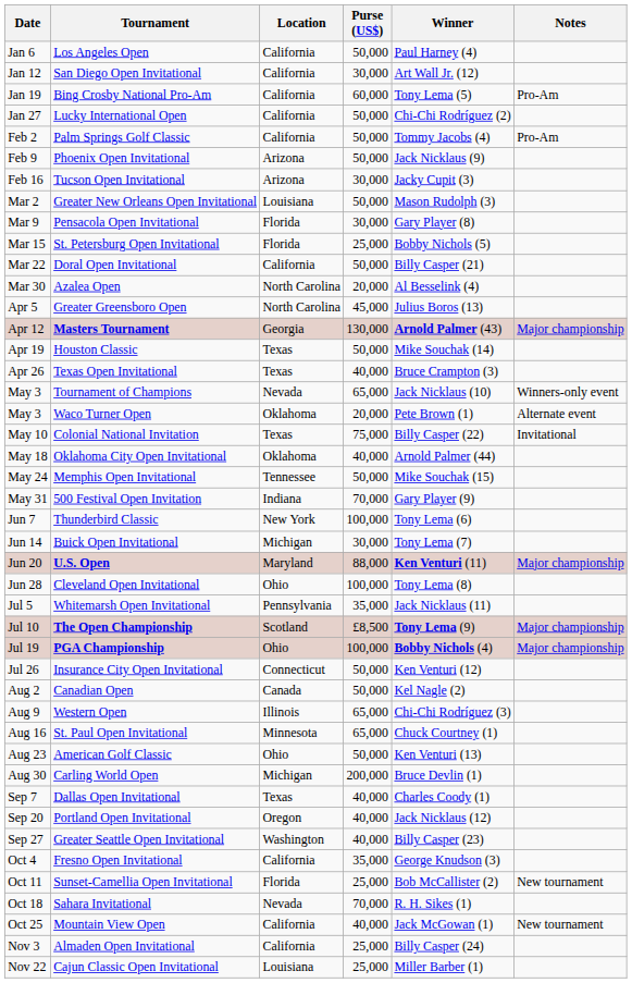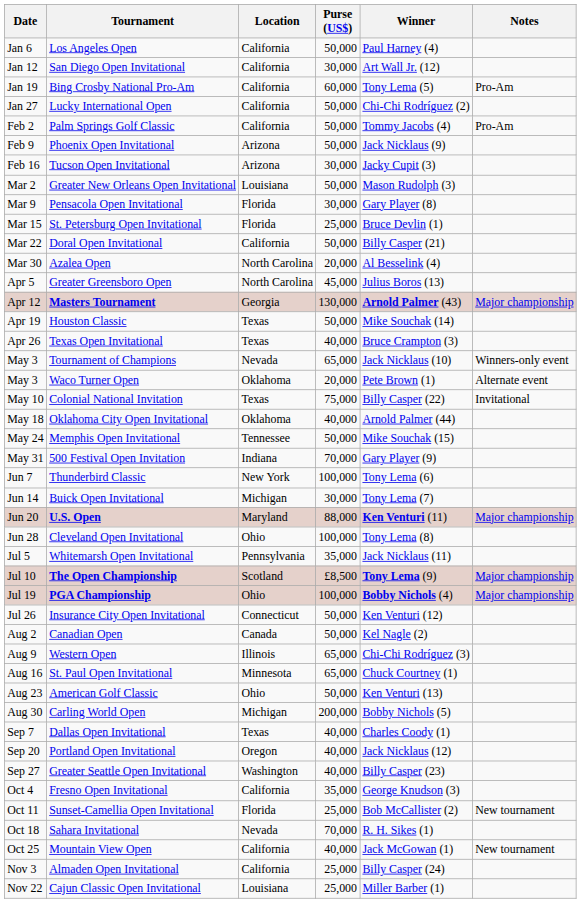 <table class="wikitable" style="font-size:95%">
 <tr>
 <th>Date</th>
 <th>Tournament</th>
 <th>Location</th>
 <th>Purse<br>(<a href='#'>US$</a>)</th>
 <th>Winner</th>
 <th>Notes</th>
 </tr>
 <tr>
 <td>Jan 6</td>
 <td><a href='#'>Los Angeles Open</a></td>
 <td>California</td>
 <td align="right">50,000</td>
 <td> <a href='#'>Paul Harney</a> (4)</td>
 <td></td>
 </tr>
 <tr>
 <td>Jan 12</td>
 <td><a href='#'>San Diego Open Invitational</a></td>
 <td>California</td>
 <td align="right">30,000</td>
 <td> <a href='#'>Art Wall Jr.</a> (12)</td>
 <td></td>
 </tr>
 <tr>
 <td>Jan 19</td>
 <td><a href='#'>Bing Crosby National Pro-Am</a></td>
 <td>California</td>
 <td align="right">60,000</td>
 <td> <a href='#'>Tony Lema</a> (5)</td>
 <td>Pro-Am</td>
 </tr>
 <tr>
 <td>Jan 27</td>
 <td><a href='#'>Lucky International Open</a></td>
 <td>California</td>
 <td align="right">50,000</td>
 <td> <a href='#'>Chi-Chi Rodríguez</a> (2)</td>
 <td></td>
 </tr>
 <tr>
 <td>Feb 2</td>
 <td><a href='#'>Palm Springs Golf Classic</a></td>
 <td>California</td>
 <td align="right">50,000</td>
 <td> <a href='#'>Tommy Jacobs</a> (4)</td>
 <td>Pro-Am</td>
 </tr>
 <tr>
 <td>Feb 9</td>
 <td><a href='#'>Phoenix Open Invitational</a></td>
 <td>Arizona</td>
 <td align="right">50,000</td>
 <td> <a href='#'>Jack Nicklaus</a> (9)</td>
 <td></td>
 </tr>
 <tr>
 <td>Feb 16</td>
 <td><a href='#'>Tucson Open Invitational</a></td>
 <td>Arizona</td>
 <td align=right>30,000</td>
 <td> <a href='#'>Jacky Cupit</a> (3)</td>
 <td></td>
 </tr>
 <tr>
 <td>Mar 2</td>
 <td><a href='#'>Greater New Orleans Open Invitational</a></td>
 <td>Louisiana</td>
 <td align="right">50,000</td>
 <td> <a href='#'>Mason Rudolph</a> (3)</td>
 <td></td>
 </tr>
 <tr>
 <td>Mar 9</td>
 <td><a href='#'>Pensacola Open Invitational</a></td>
 <td>Florida</td>
 <td align="right">30,000</td>
 <td> <a href='#'>Gary Player</a> (8)</td>
 <td></td>
 </tr>
 <tr>
 <td>Mar 15</td>
 <td><a href='#'>St. Petersburg Open Invitational</a></td>
 <td>Florida</td>
 <td align=right>25,000</td>
-<td> <a href='#'>Bobby Nichols</a> (5)</td>
+<td> <a href='#'>Bruce Devlin</a> (1)</td>
 <td></td>
 </tr>
 <tr>
 <td>Mar 22</td>
 <td><a href='#'>Doral Open Invitational</a></td>
 <td>California</td>
 <td align="right">50,000</td>
 <td> <a href='#'>Billy Casper</a> (21)</td>
 <td></td>
 </tr>
 <tr>
 <td>Mar 30</td>
 <td><a href='#'>Azalea Open</a></td>
 <td>North Carolina</td>
 <td align="right">20,000</td>
 <td> <a href='#'>Al Besselink</a> (4)</td>
 <td></td>
 </tr>
 <tr>
 <td>Apr 5</td>
 <td><a href='#'>Greater Greensboro Open</a></td>
 <td>North Carolina</td>
 <td align="right">45,000</td>
 <td> <a href='#'>Julius Boros</a> (13)</td>
 <td></td>
 </tr>
 <tr style="background:#e5d1cb;">
 <td>Apr 12</td>
 <td><strong><a href='#'>Masters Tournament</a></strong></td>
 <td>Georgia</td>
 <td align="right">130,000</td>
 <td> <strong><a href='#'>Arnold Palmer</a></strong> (43)</td>
 <td><a href='#'>Major championship</a></td>
 </tr>
 <tr>
 <td>Apr 19</td>
 <td><a href='#'>Houston Classic</a></td>
 <td>Texas</td>
 <td align="right">50,000</td>
 <td> <a href='#'>Mike Souchak</a> (14)</td>
 <td></td>
 </tr>
 <tr>
 <td>Apr 26</td>
 <td><a href='#'>Texas Open Invitational</a></td>
 <td>Texas</td>
 <td align="right">40,000</td>
 <td> <a href='#'>Bruce Crampton</a> (3)</td>
 <td></td>
 </tr>
 <tr>
 <td>May 3</td>
 <td><a href='#'>Tournament of Champions</a></td>
 <td>Nevada</td>
 <td align=right>65,000</td>
 <td> <a href='#'>Jack Nicklaus</a> (10)</td>
 <td>Winners-only event</td>
 </tr>
 <tr>
 <td>May 3</td>
 <td><a href='#'>Waco Turner Open</a></td>
 <td>Oklahoma</td>
 <td align=right>20,000</td>
 <td> <a href='#'>Pete Brown</a> (1)</td>
 <td>Alternate event</td>
 </tr>
 <tr>
 <td>May 10</td>
 <td><a href='#'>Colonial National Invitation</a></td>
 <td>Texas</td>
 <td align="right">75,000</td>
 <td> <a href='#'>Billy Casper</a> (22)</td>
 <td>Invitational</td>
 </tr>
 <tr>
 <td>May 18</td>
 <td><a href='#'>Oklahoma City Open Invitational</a></td>
 <td>Oklahoma</td>
 <td align=right>40,000</td>
 <td> <a href='#'>Arnold Palmer</a> (44)</td>
 <td></td>
 </tr>
 <tr>
 <td>May 24</td>
 <td><a href='#'>Memphis Open Invitational</a></td>
 <td>Tennessee</td>
 <td align=right>50,000</td>
 <td> <a href='#'>Mike Souchak</a> (15)</td>
 <td></td>
 </tr>
 <tr>
 <td>May 31</td>
 <td><a href='#'>500 Festival Open Invitation</a></td>
 <td>Indiana</td>
 <td align=right>70,000</td>
 <td> <a href='#'>Gary Player</a> (9)</td>
 <td></td>
 </tr>
 <tr>
 <td>Jun 7</td>
 <td><a href='#'>Thunderbird Classic</a></td>
 <td>New York</td>
 <td align="right">100,000</td>
 <td> <a href='#'>Tony Lema</a> (6)</td>
 <td></td>
 </tr>
 <tr>
 <td>Jun 14</td>
 <td><a href='#'>Buick Open Invitational</a></td>
 <td>Michigan</td>
 <td align=right>30,000</td>
 <td> <a href='#'>Tony Lema</a> (7)</td>
 <td></td>
 </tr>
 <tr style="background:#e5d1cb;">
 <td>Jun 20</td>
 <td><strong><a href='#'>U.S. Open</a></strong></td>
 <td>Maryland</td>
 <td align="right">88,000</td>
 <td> <strong><a href='#'>Ken Venturi</a></strong> (11)</td>
 <td><a href='#'>Major championship</a></td>
 </tr>
 <tr>
 <td>Jun 28</td>
 <td><a href='#'>Cleveland Open Invitational</a></td>
 <td>Ohio</td>
 <td align="right">100,000</td>
 <td> <a href='#'>Tony Lema</a> (8)</td>
 <td></td>
 </tr>
 <tr>
 <td>Jul 5</td>
 <td><a href='#'>Whitemarsh Open Invitational</a></td>
 <td>Pennsylvania</td>
 <td align=right>35,000</td>
 <td> <a href='#'>Jack Nicklaus</a> (11)</td>
 <td></td>
 </tr>
 <tr style="background:#e5d1cb;">
 <td>Jul 10</td>
 <td><strong><a href='#'>The Open Championship</a></strong></td>
 <td>Scotland</td>
 <td align="right">£8,500</td>
 <td> <strong><a href='#'>Tony Lema</a></strong> (9)</td>
 <td><a href='#'>Major championship</a></td>
 </tr>
 <tr style="background:#e5d1cb;">
 <td>Jul 19</td>
 <td><strong><a href='#'>PGA Championship</a></strong></td>
 <td>Ohio</td>
 <td align="right">100,000</td>
 <td> <strong><a href='#'>Bobby Nichols</a></strong> (4)</td>
 <td><a href='#'>Major championship</a></td>
 </tr>
 <tr>
 <td>Jul 26</td>
 <td><a href='#'>Insurance City Open Invitational</a></td>
 <td>Connecticut</td>
 <td align="right">50,000</td>
 <td> <a href='#'>Ken Venturi</a> (12)</td>
 <td></td>
 </tr>
 <tr>
 <td>Aug 2</td>
 <td><a href='#'>Canadian Open</a></td>
 <td>Canada</td>
 <td align="right">50,000</td>
 <td> <a href='#'>Kel Nagle</a> (2)</td>
 <td></td>
 </tr>
 <tr>
 <td>Aug 9</td>
 <td><a href='#'>Western Open</a></td>
 <td>Illinois</td>
 <td align=right>65,000</td>
 <td> <a href='#'>Chi-Chi Rodríguez</a> (3)</td>
 <td></td>
 </tr>
 <tr>
 <td>Aug 16</td>
 <td><a href='#'>St. Paul Open Invitational</a></td>
 <td>Minnesota</td>
 <td align=right>65,000</td>
 <td> <a href='#'>Chuck Courtney</a> (1)</td>
 <td></td>
 </tr>
 <tr>
 <td>Aug 23</td>
 <td><a href='#'>American Golf Classic</a></td>
 <td>Ohio</td>
 <td align="right">50,000</td>
 <td> <a href='#'>Ken Venturi</a> (13)</td>
 <td></td>
 </tr>
 <tr>
 <td>Aug 30</td>
 <td><a href='#'>Carling World Open</a></td>
 <td>Michigan</td>
 <td align=right>200,000</td>
-<td> <a href='#'>Bruce Devlin</a> (1)</td>
+<td> <a href='#'>Bobby Nichols</a> (5)</td>
 <td></td>
 </tr>
 <tr>
 <td>Sep 7</td>
 <td><a href='#'>Dallas Open Invitational</a></td>
 <td>Texas</td>
 <td align="right">40,000</td>
 <td> <a href='#'>Charles Coody</a> (1)</td>
 <td></td>
 </tr>
 <tr>
 <td>Sep 20</td>
 <td><a href='#'>Portland Open Invitational</a></td>
 <td>Oregon</td>
 <td align="right">40,000</td>
 <td> <a href='#'>Jack Nicklaus</a> (12)</td>
 <td></td>
 </tr>
 <tr>
 <td>Sep 27</td>
 <td><a href='#'>Greater Seattle Open Invitational</a></td>
 <td>Washington</td>
 <td align="right">40,000</td>
 <td> <a href='#'>Billy Casper</a> (23)</td>
 <td></td>
 </tr>
 <tr>
 <td>Oct 4</td>
 <td><a href='#'>Fresno Open Invitational</a></td>
 <td>California</td>
 <td align=right>35,000</td>
 <td> <a href='#'>George Knudson</a> (3)</td>
 <td></td>
 </tr>
 <tr>
 <td>Oct 11</td>
 <td><a href='#'>Sunset-Camellia Open Invitational</a></td>
 <td>Florida</td>
 <td align=right>25,000</td>
 <td> <a href='#'>Bob McCallister</a> (2)</td>
 <td>New tournament</td>
 </tr>
 <tr>
 <td>Oct 18</td>
 <td><a href='#'>Sahara Invitational</a></td>
 <td>Nevada</td>
 <td align="right">70,000</td>
 <td> <a href='#'>R. H. Sikes</a> (1)</td>
 <td></td>
 </tr>
 <tr>
 <td>Oct 25</td>
 <td><a href='#'>Mountain View Open</a></td>
 <td>California</td>
 <td align="right">40,000</td>
 <td> <a href='#'>Jack McGowan</a> (1)</td>
 <td>New tournament</td>
 </tr>
 <tr>
 <td>Nov 3</td>
 <td><a href='#'>Almaden Open Invitational</a></td>
 <td>California</td>
 <td align="right">25,000</td>
 <td> <a href='#'>Billy Casper</a> (24)</td>
 <td></td>
 </tr>
 <tr>
 <td>Nov 22</td>
 <td><a href='#'>Cajun Classic Open Invitational</a></td>
 <td>Louisiana</td>
 <td align=right>25,000</td>
 <td> <a href='#'>Miller Barber</a> (1)</td>
 <td></td>
 </tr>
 </table>
